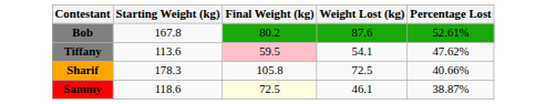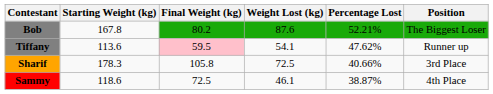 <table class="wikitable"  style="text-align:center; margin:auto;">
 <tr>
 <th>Contestant</th>
 <th>Starting Weight (kg)</th>
 <th>Final Weight (kg)</th>
 <th>Weight Lost (kg)</th>
 <th>Percentage Lost</th>
+<th>Position</th>
 </tr>
 <tr>
 <td style="background:gray;"><span><strong>Bob</strong></span></td>
 <td>167.8</td>
 <td style="background:#19aa09;">80.2</td>
 <td style="background:#19aa09;">87.6</td>
-<td style="background:#19aa09;">52.61%</td>
+<td style="background:#19aa09;">52.21%</td>
+<td style="background:#19aa09;">The Biggest Loser</td>
 </tr>
 <tr>
 <td style="background:gray;"><span><strong>Tiffany</strong></span></td>
 <td>113.6</td>
 <td style="background: pink;">59.5</td>
 <td>54.1</td>
 <td>47.62%</td>
+<td>Runner up</td>
 </tr>
 <tr>
 <td style="background:orange;"><span><strong>Sharif</strong></span></td>
 <td>178.3</td>
 <td>105.8</td>
 <td>72.5</td>
 <td>40.66%</td>
+<td>3rd Place</td>
 </tr>
 <tr>
 <td style="background:red;"><span><strong>Sammy</strong></span></td>
 <td>118.6</td>
-<td style="background: lightyellow;">72.5</td>
+<td>72.5</td>
 <td>46.1</td>
 <td>38.87%</td>
+<td>4th Place</td>
 </tr>
 </table>
